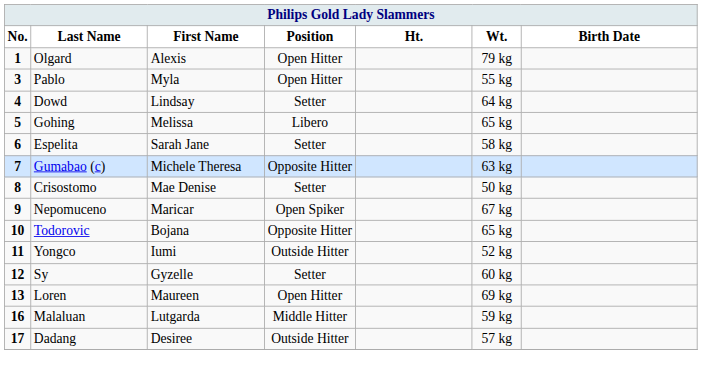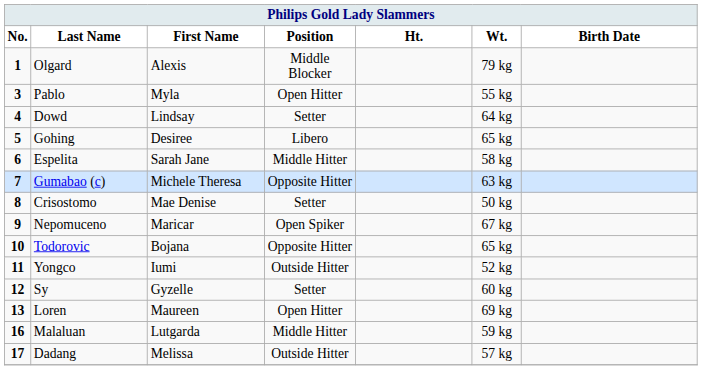 <table class="wikitable" style="text-align:center;">
 <tr>
 <th colspan="9" style= "background:#E1EBEE; color:navy; text-align: center"><strong>Philips Gold Lady Slammers</strong></th>
 </tr>
 <tr>
 <th width=3px style="background: white; color: black; text-align: center"><strong>No.</strong></th>
 <th width=130px style="background: white; color: black">Last Name</th>
 <th width=130px style="background: white; color: black">First Name</th>
 <th width=100px style="background: white; color: black">Position</th>
 <th width=130px style="background: white; color: black">Ht.</th>
 <th width=50px style="background: white; color: black">Wt.</th>
 <th width=200px style="background: white; color: black">Birth Date</th>
 </tr>
 <tr>
 <td><strong>1</strong></td>
 <td style="text-align: left"> Olgard</td>
 <td style="text-align: left">Alexis</td>
-<td>Open Hitter</td>
+<td>Middle Blocker</td>
 <td></td>
 <td>79 kg</td>
 <td style="text-align: left"></td>
 </tr>
 <tr>
 <td><strong>3</strong></td>
 <td style="text-align: left">Pablo</td>
 <td style="text-align: left">Myla</td>
 <td>Open Hitter</td>
 <td></td>
 <td>55 kg</td>
 <td style="text-align: left"></td>
 </tr>
 <tr>
 <td><strong>4</strong></td>
 <td style="text-align: left">Dowd</td>
 <td style="text-align: left">Lindsay</td>
 <td>Setter</td>
 <td></td>
 <td>64 kg</td>
 <td style="text-align: left"></td>
 </tr>
 <tr>
 <td><strong>5</strong></td>
 <td style="text-align: left">Gohing</td>
-<td style="text-align: left">Melissa</td>
+<td style="text-align: left">Desiree</td>
 <td>Libero</td>
 <td></td>
 <td>65 kg</td>
 <td style="text-align: left"></td>
 </tr>
 <tr>
 <td><strong>6</strong></td>
 <td style="text-align: left">Espelita</td>
 <td style="text-align: left">Sarah Jane</td>
-<td>Setter</td>
+<td>Middle Hitter</td>
 <td></td>
 <td>58 kg</td>
 <td style="text-align: left"></td>
 </tr>
 <tr bgcolor=#D0E6FF>
 <td><strong>7</strong></td>
 <td style="text-align: left"><a href='#'>Gumabao</a> (<a href='#'>c</a>)</td>
 <td style="text-align: left">Michele Theresa</td>
 <td>Opposite Hitter</td>
 <td></td>
 <td>63 kg</td>
 <td style="text-align: left"></td>
 </tr>
 <tr>
 <td><strong>8</strong></td>
 <td style="text-align: left">Crisostomo</td>
 <td style="text-align: left">Mae Denise</td>
 <td>Setter</td>
 <td></td>
 <td>50 kg</td>
 <td style="text-align: left"></td>
 </tr>
 <tr>
 <td><strong>9</strong></td>
 <td style="text-align: left">Nepomuceno</td>
 <td style="text-align: left">Maricar</td>
 <td>Open Spiker</td>
 <td></td>
 <td>67 kg</td>
 <td style="text-align: left"></td>
 </tr>
 <tr>
 <td><strong>10</strong></td>
 <td style="text-align: left"> <a href='#'>Todorovic</a></td>
 <td style="text-align: left">Bojana</td>
 <td>Opposite Hitter</td>
 <td></td>
 <td>65 kg</td>
 <td style="text-align: left"></td>
 </tr>
 <tr>
 <td><strong>11</strong></td>
 <td style="text-align: left">Yongco</td>
 <td style="text-align: left">Iumi</td>
 <td>Outside Hitter</td>
 <td></td>
 <td>52 kg</td>
 <td style="text-align: left"></td>
 </tr>
 <tr>
 <td><strong>12</strong></td>
 <td style="text-align: left">Sy</td>
 <td style="text-align: left">Gyzelle</td>
 <td>Setter</td>
 <td></td>
 <td>60 kg</td>
 <td style="text-align: left"></td>
 </tr>
 <tr>
 <td><strong>13</strong></td>
 <td style="text-align: left">Loren</td>
 <td style="text-align: left">Maureen</td>
 <td>Open Hitter</td>
 <td></td>
 <td>69 kg</td>
 <td style="text-align: left"></td>
 </tr>
 <tr>
 <td><strong>16</strong></td>
 <td style="text-align: left">Malaluan</td>
 <td style="text-align: left">Lutgarda</td>
 <td>Middle Hitter</td>
 <td></td>
 <td>59 kg</td>
 <td style="text-align: left"></td>
 </tr>
 <tr>
 <td><strong>17</strong></td>
 <td style="text-align: left">Dadang</td>
-<td style="text-align: left">Desiree</td>
+<td style="text-align: left">Melissa</td>
 <td>Outside Hitter</td>
 <td></td>
 <td>57 kg</td>
 <td style="text-align: left"></td>
 </tr>
 <tr>
 </tr>
 </table>
